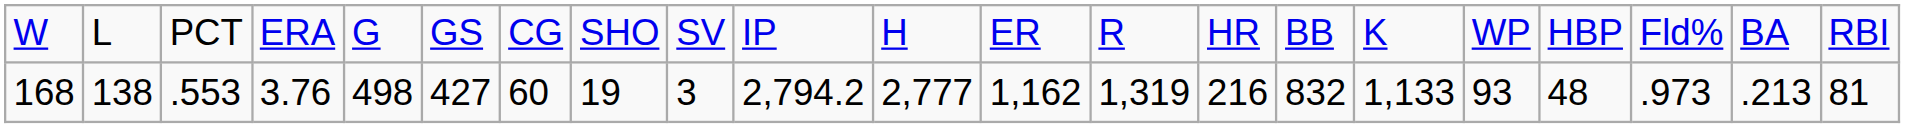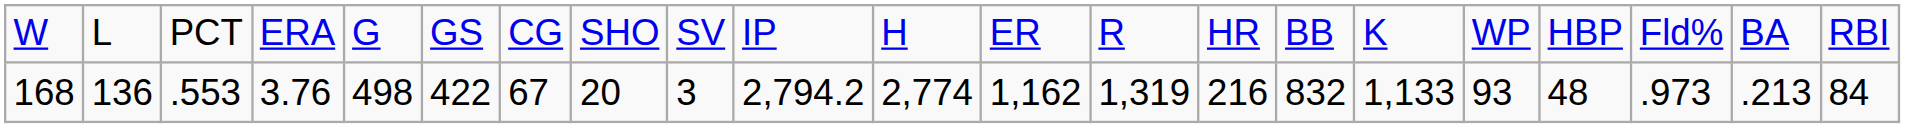 <table class="wikitable">
 <tr>
 <td><a href='#'>W</a></td>
 <td>L</td>
 <td>PCT</td>
 <td><a href='#'>ERA</a></td>
 <td><a href='#'>G</a></td>
 <td><a href='#'>GS</a></td>
 <td><a href='#'>CG</a></td>
 <td><a href='#'>SHO</a></td>
 <td><a href='#'>SV</a></td>
 <td><a href='#'>IP</a></td>
 <td><a href='#'>H</a></td>
 <td><a href='#'>ER</a></td>
 <td><a href='#'>R</a></td>
 <td><a href='#'>HR</a></td>
 <td><a href='#'>BB</a></td>
 <td><a href='#'>K</a></td>
 <td><a href='#'>WP</a></td>
 <td><a href='#'>HBP</a></td>
 <td><a href='#'>Fld%</a></td>
 <td><a href='#'>BA</a></td>
 <td><a href='#'>RBI</a></td>
 </tr>
 <tr>
 <td>168</td>
-<td>138</td>
+<td>136</td>
 <td>.553</td>
 <td>3.76</td>
 <td>498</td>
-<td>427</td>
-<td>60</td>
-<td>19</td>
+<td>422</td>
+<td>67</td>
+<td>20</td>
 <td>3</td>
 <td>2,794.2</td>
-<td>2,777</td>
+<td>2,774</td>
 <td>1,162</td>
 <td>1,319</td>
 <td>216</td>
 <td>832</td>
 <td>1,133</td>
 <td>93</td>
 <td>48</td>
 <td>.973</td>
 <td>.213</td>
-<td>81</td>
+<td>84</td>
 </tr>
 </table>
